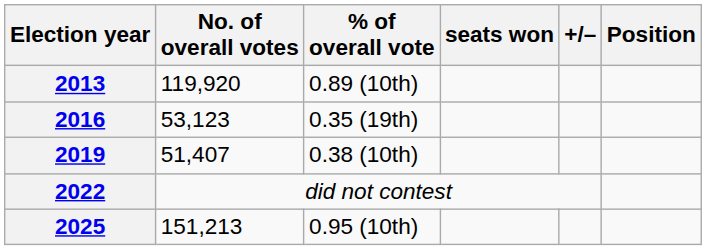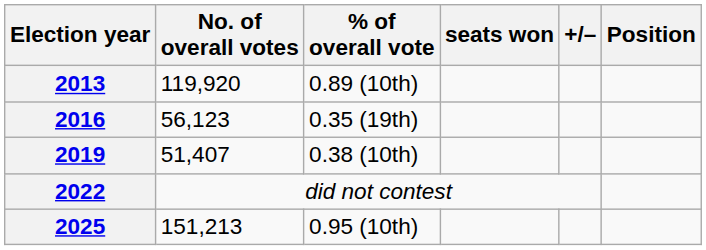 <table class=wikitable>
 <tr>
 <th>Election year</th>
 <th>No. of<br>overall votes</th>
 <th>% of<br>overall vote</th>
 <th>seats won</th>
 <th>+/–</th>
 <th>Position</th>
 </tr>
 <tr>
 <th><a href='#'>2013</a></th>
 <td>119,920</td>
 <td>0.89 (10th)</td>
 <td></td>
 <td></td>
 <td></td>
 </tr>
 <tr>
 <th><a href='#'>2016</a></th>
-<td>53,123</td>
+<td>56,123</td>
 <td>0.35 (19th)</td>
 <td></td>
 <td></td>
 <td></td>
 </tr>
 <tr>
 <th><a href='#'>2019</a></th>
 <td>51,407</td>
 <td>0.38 (10th)</td>
 <td></td>
 <td></td>
 <td></td>
 </tr>
 <tr>
 <th><a href='#'>2022</a></th>
 <td colspan=4 align=center><em>did not contest</em></td>
 <td></td>
 </tr>
 <tr>
 <th><a href='#'>2025</a></th>
 <td>151,213</td>
 <td>0.95 (10th)</td>
 <td></td>
 <td></td>
 <td></td>
 </tr>
 </table>
